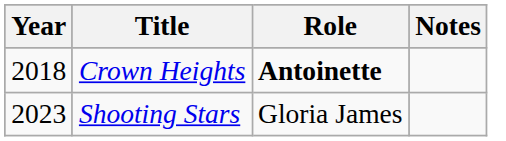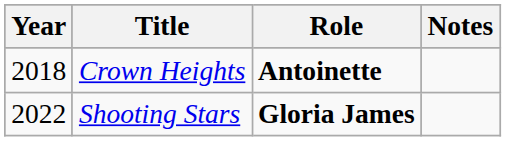 <table class="wikitable sortable">
 <tr>
 <th>Year</th>
 <th>Title</th>
 <th>Role</th>
 <th class="unsortable">Notes</th>
 </tr>
 <tr>
 <td>2018</td>
 <td><em><a href='#'>Crown Heights</a></em></td>
 <td><strong>Antoinette</strong></td>
 <td></td>
 </tr>
 <tr>
-<td>2023</td>
+<td>2022</td>
 <td><em><a href='#'>Shooting Stars</a></em></td>
-<td>Gloria James</td>
+<td><strong>Gloria James</strong></td>
 <td></td>
 </tr>
 </table>
